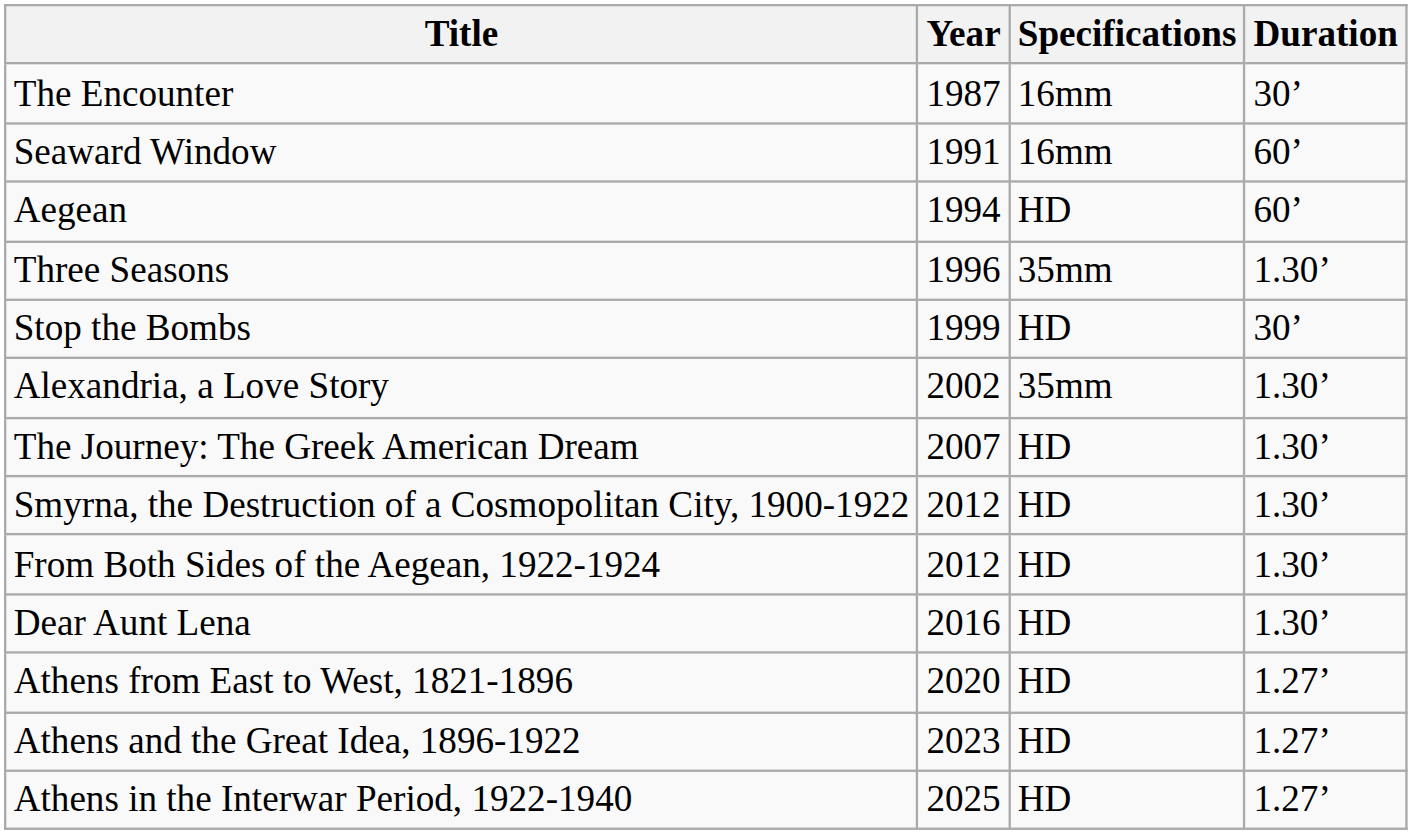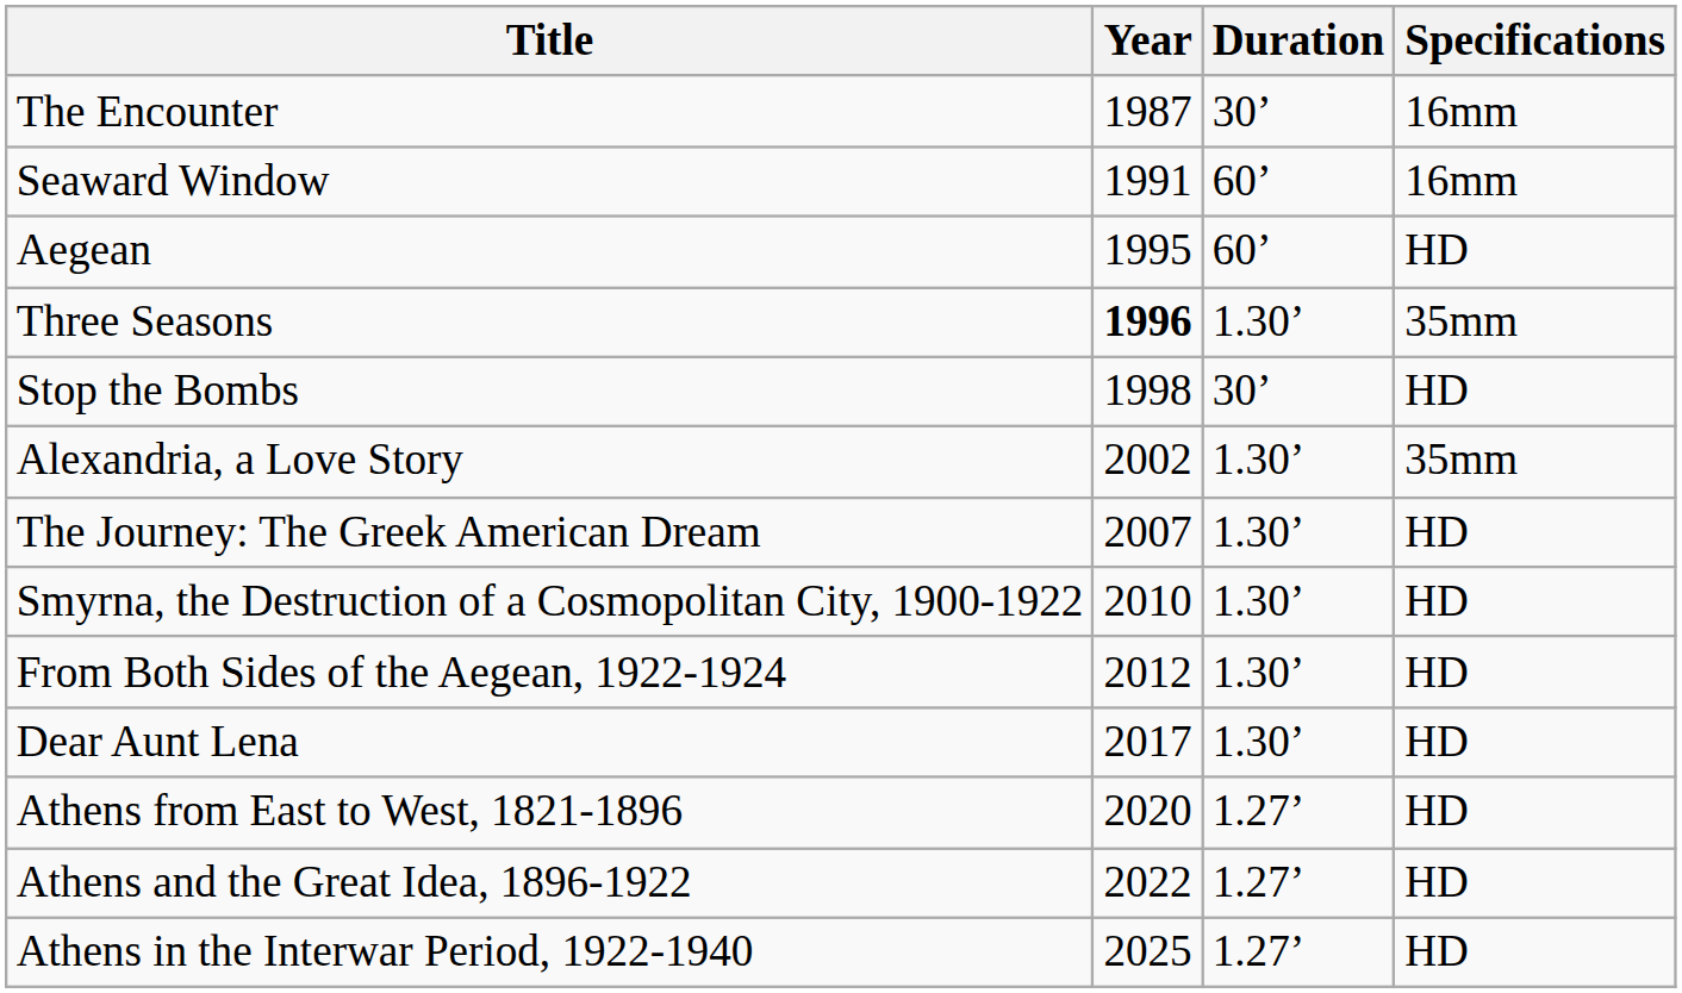 <table class="wikitable sortable">
 <tr>
 <th>Title</th>
 <th>Year</th>
+<th>Duration</th>
 <th>Specifications</th>
-<th>Duration</th>
 </tr>
 <tr>
 <td>The Encounter</td>
 <td>1987</td>
+<td>30’</td>
 <td>16mm</td>
-<td>30’</td>
 </tr>
 <tr>
 <td>Seaward Window</td>
 <td>1991</td>
+<td>60’</td>
 <td>16mm</td>
-<td>60’</td>
 </tr>
 <tr>
 <td>Aegean</td>
-<td>1994</td>
+<td>1995</td>
+<td>60’</td>
 <td>HD</td>
-<td>60’</td>
 </tr>
 <tr>
 <td>Three Seasons</td>
-<td>1996</td>
+<td><strong>1996</strong></td>
+<td>1.30’</td>
 <td>35mm</td>
-<td>1.30’</td>
 </tr>
 <tr>
 <td>Stop the Bombs</td>
-<td>1999</td>
+<td>1998</td>
+<td>30’</td>
 <td>HD</td>
-<td>30’</td>
 </tr>
 <tr>
 <td>Alexandria, a Love Story</td>
 <td>2002</td>
+<td>1.30’</td>
 <td>35mm</td>
-<td>1.30’</td>
 </tr>
 <tr>
 <td>The Journey: The Greek American Dream</td>
 <td>2007</td>
+<td>1.30’</td>
 <td>HD</td>
-<td>1.30’</td>
 </tr>
 <tr>
 <td>Smyrna, the Destruction of a Cosmopolitan City, 1900-1922</td>
-<td>2012</td>
+<td>2010</td>
+<td>1.30’</td>
 <td>HD</td>
-<td>1.30’</td>
 </tr>
 <tr>
 <td>From Both Sides of the Aegean, 1922-1924</td>
 <td>2012</td>
+<td>1.30’</td>
 <td>HD</td>
-<td>1.30’</td>
 </tr>
 <tr>
 <td>Dear Aunt Lena</td>
-<td>2016</td>
+<td>2017</td>
+<td>1.30’</td>
 <td>HD</td>
-<td>1.30’</td>
 </tr>
 <tr>
 <td>Athens from East to West, 1821-1896</td>
 <td>2020</td>
+<td>1.27’</td>
 <td>HD</td>
-<td>1.27’</td>
 </tr>
 <tr>
 <td>Athens and the Great Idea, 1896-1922</td>
-<td>2023</td>
+<td>2022</td>
+<td>1.27’</td>
 <td>HD</td>
-<td>1.27’</td>
 </tr>
 <tr>
 <td>Athens in the Interwar Period, 1922-1940</td>
 <td>2025</td>
+<td>1.27’</td>
 <td>HD</td>
-<td>1.27’</td>
 </tr>
 </table>
